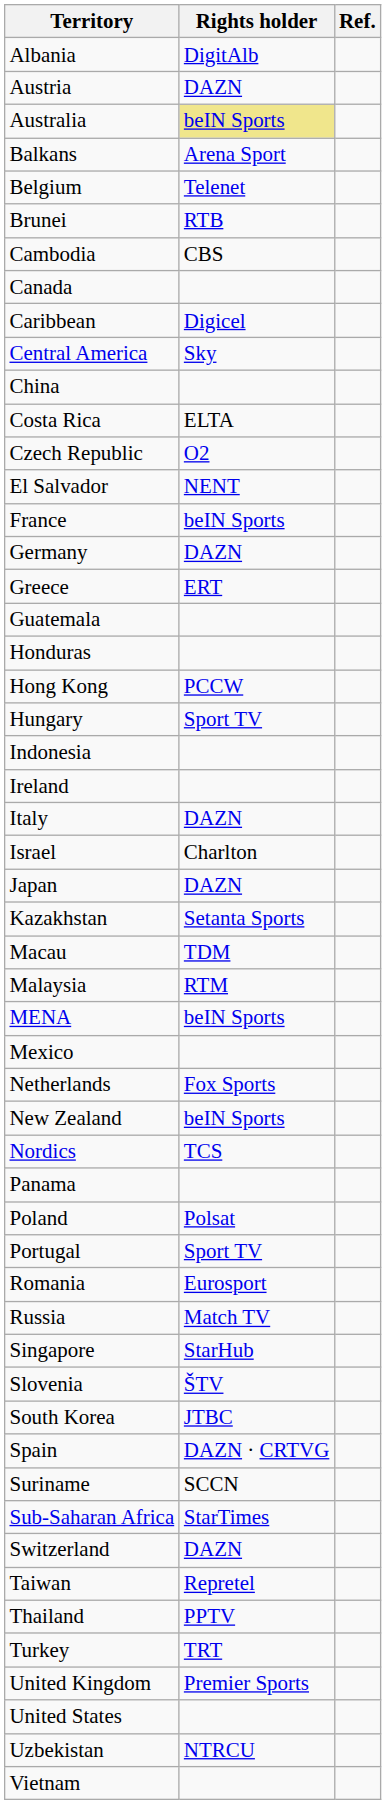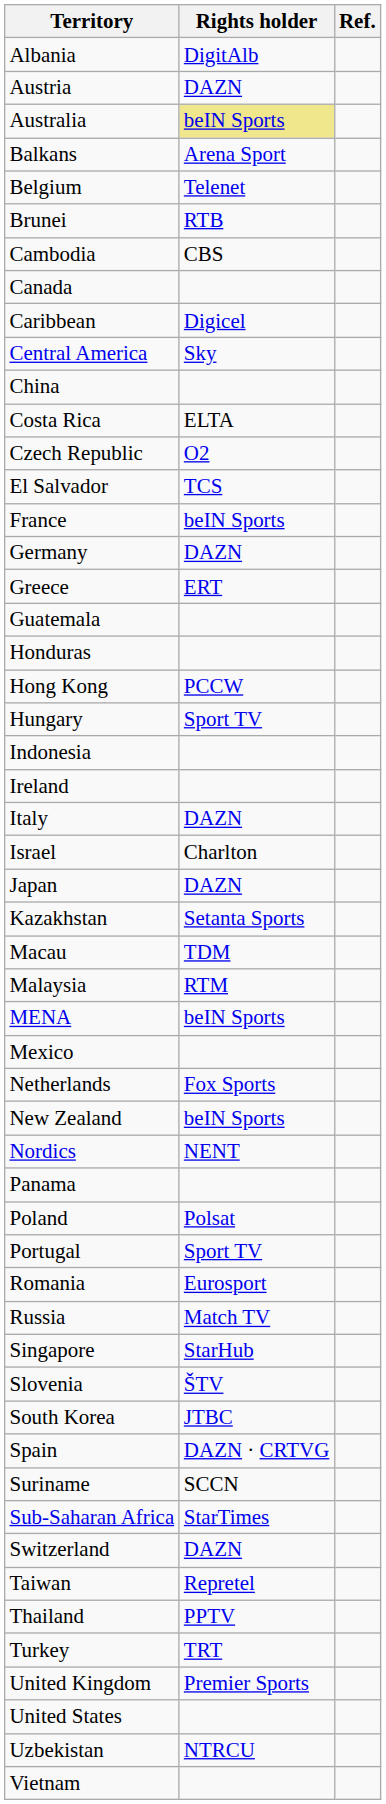 <table class="wikitable">
 <tr>
 <th>Territory</th>
 <th>Rights holder</th>
 <th>Ref.</th>
 </tr>
 <tr>
 <td>Albania</td>
 <td><a href='#'>DigitAlb</a></td>
 <td></td>
 </tr>
 <tr>
 <td>Austria</td>
 <td><a href='#'>DAZN</a></td>
 <td></td>
 </tr>
 <tr>
 <td>Australia</td>
 <td style="background: khaki;"><a href='#'>beIN Sports</a></td>
 <td></td>
 </tr>
 <tr>
 <td>Balkans</td>
 <td><a href='#'>Arena Sport</a></td>
 <td></td>
 </tr>
 <tr>
 <td>Belgium</td>
 <td><a href='#'>Telenet</a></td>
 <td></td>
 </tr>
 <tr>
 <td>Brunei</td>
 <td><a href='#'>RTB</a></td>
 <td></td>
 </tr>
 <tr>
 <td>Cambodia</td>
 <td>CBS</td>
 <td></td>
 </tr>
 <tr>
 <td>Canada</td>
 <td></td>
 <td></td>
 </tr>
 <tr>
 <td>Caribbean</td>
 <td><a href='#'>Digicel</a></td>
 <td></td>
 </tr>
 <tr>
 <td><a href='#'>Central America</a></td>
 <td><a href='#'>Sky</a></td>
 <td></td>
 </tr>
 <tr>
 <td>China</td>
 <td></td>
 <td></td>
 </tr>
 <tr>
 <td>Costa Rica</td>
 <td>ELTA</td>
 <td></td>
 </tr>
 <tr>
 <td>Czech Republic</td>
 <td><a href='#'>O2</a></td>
 <td></td>
 </tr>
 <tr>
 <td>El Salvador</td>
-<td><a href='#'>NENT</a></td>
+<td><a href='#'>TCS</a></td>
 <td></td>
 </tr>
 <tr>
 <td>France</td>
 <td><a href='#'>beIN Sports</a></td>
 <td></td>
 </tr>
 <tr>
 <td>Germany</td>
 <td><a href='#'>DAZN</a></td>
 <td></td>
 </tr>
 <tr>
 <td>Greece</td>
 <td><a href='#'>ERT</a></td>
 <td></td>
 </tr>
 <tr>
 <td>Guatemala</td>
 <td></td>
 <td></td>
 </tr>
 <tr>
 <td>Honduras</td>
 <td></td>
 <td></td>
 </tr>
 <tr>
 <td>Hong Kong</td>
 <td><a href='#'>PCCW</a></td>
 <td></td>
 </tr>
 <tr>
 <td>Hungary</td>
 <td><a href='#'>Sport TV</a></td>
 <td></td>
 </tr>
 <tr>
 <td>Indonesia</td>
 <td></td>
 <td></td>
 </tr>
 <tr>
 <td>Ireland</td>
 <td></td>
 <td></td>
 </tr>
 <tr>
 <td>Italy</td>
 <td><a href='#'>DAZN</a></td>
 <td></td>
 </tr>
 <tr>
 <td>Israel</td>
 <td>Charlton</td>
 <td></td>
 </tr>
 <tr>
 <td>Japan</td>
 <td><a href='#'>DAZN</a></td>
 <td></td>
 </tr>
 <tr>
 <td>Kazakhstan</td>
 <td><a href='#'>Setanta Sports</a></td>
 <td></td>
 </tr>
 <tr>
 <td>Macau</td>
 <td><a href='#'>TDM</a></td>
 <td></td>
 </tr>
 <tr>
 <td>Malaysia</td>
 <td><a href='#'>RTM</a></td>
 <td></td>
 </tr>
 <tr>
 <td><a href='#'>MENA</a></td>
 <td><a href='#'>beIN Sports</a></td>
 <td></td>
 </tr>
 <tr>
 <td>Mexico</td>
 <td></td>
 <td></td>
 </tr>
 <tr>
 <td>Netherlands</td>
 <td><a href='#'>Fox Sports</a></td>
 <td></td>
 </tr>
 <tr>
 <td>New Zealand</td>
 <td><a href='#'>beIN Sports</a></td>
 <td></td>
 </tr>
 <tr>
 <td><a href='#'>Nordics</a></td>
-<td><a href='#'>TCS</a></td>
+<td><a href='#'>NENT</a></td>
 <td></td>
 </tr>
 <tr>
 <td>Panama</td>
 <td></td>
 <td></td>
 </tr>
 <tr>
 <td>Poland</td>
 <td><a href='#'>Polsat</a></td>
 <td></td>
 </tr>
 <tr>
 <td>Portugal</td>
 <td><a href='#'>Sport TV</a></td>
 <td></td>
 </tr>
 <tr>
 <td>Romania</td>
 <td><a href='#'>Eurosport</a></td>
 <td></td>
 </tr>
 <tr>
 <td>Russia</td>
 <td><a href='#'>Match TV</a></td>
 <td></td>
 </tr>
 <tr>
 <td>Singapore</td>
 <td><a href='#'>StarHub</a></td>
 <td></td>
 </tr>
 <tr>
 <td>Slovenia</td>
 <td><a href='#'>ŠTV</a></td>
 <td></td>
 </tr>
 <tr>
 <td>South Korea</td>
 <td><a href='#'>JTBC</a></td>
 <td></td>
 </tr>
 <tr>
 <td>Spain</td>
 <td><a href='#'>DAZN</a> · <a href='#'>CRTVG</a></td>
 <td></td>
 </tr>
 <tr>
 <td>Suriname</td>
 <td>SCCN</td>
 <td></td>
 </tr>
 <tr>
 <td><a href='#'>Sub-Saharan Africa</a></td>
 <td><a href='#'>StarTimes</a></td>
 <td></td>
 </tr>
 <tr>
 <td>Switzerland</td>
 <td><a href='#'>DAZN</a></td>
 <td></td>
 </tr>
 <tr>
 <td>Taiwan</td>
 <td><a href='#'>Repretel</a></td>
 <td></td>
 </tr>
 <tr>
 <td>Thailand</td>
 <td><a href='#'>PPTV</a></td>
 <td></td>
 </tr>
 <tr>
 <td>Turkey</td>
 <td><a href='#'>TRT</a></td>
 <td></td>
 </tr>
 <tr>
 <td>United Kingdom</td>
 <td><a href='#'>Premier Sports</a></td>
 <td></td>
 </tr>
 <tr>
 <td>United States</td>
 <td></td>
 <td></td>
 </tr>
 <tr>
 <td>Uzbekistan</td>
 <td><a href='#'>NTRCU</a></td>
 <td></td>
 </tr>
 <tr>
 <td>Vietnam</td>
 <td></td>
 <td></td>
 </tr>
 </table>
